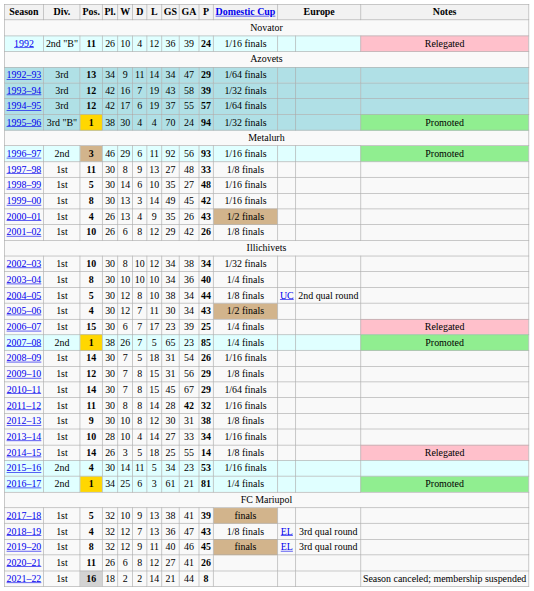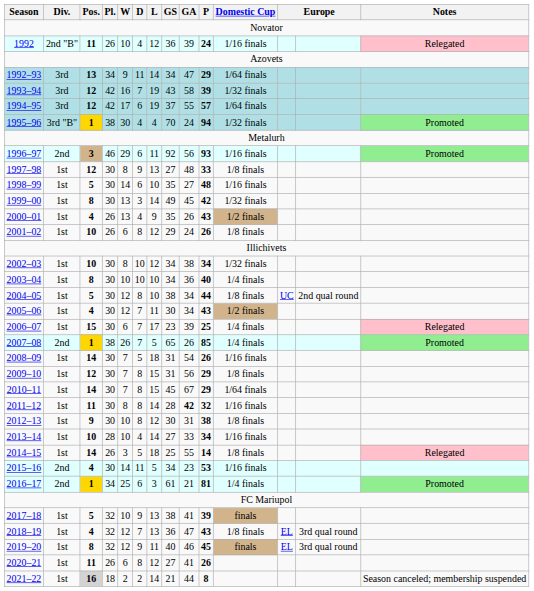 <table class="wikitable">
 <tr>
 <th>Season</th>
 <th>Div.</th>
 <th>Pos.</th>
 <th>Pl.</th>
 <th>W</th>
 <th>D</th>
 <th>L</th>
 <th>GS</th>
 <th>GA</th>
 <th>P</th>
 <th><a href='#'>Domestic Cup</a></th>
 <th colspan=2>Europe</th>
 <th>Notes</th>
 </tr>
 <tr>
 <td align=center colspan=14>Novator</td>
 </tr>
 <tr bgcolor=LightCyan>
 <td align=center><a href='#'>1992</a></td>
 <td align=center>2nd "B"</td>
 <td align=center><strong>11</strong></td>
 <td align=center>26</td>
 <td align=center>10</td>
 <td align=center>4</td>
 <td align=center>12</td>
 <td align=center>36</td>
 <td align=center>39</td>
 <td align=center><strong>24</strong></td>
 <td align=center>1/16 finals</td>
 <td align=center></td>
 <td align=center></td>
 <td align=center bgcolor=pink>Relegated</td>
 </tr>
 <tr>
 <td align=center colspan=14>Azovets</td>
 </tr>
 <tr bgcolor=PowderBlue>
 <td align=center><a href='#'>1992–93</a></td>
 <td align=center>3rd</td>
 <td align=center><strong>13</strong></td>
 <td align=center>34</td>
 <td align=center>9</td>
 <td align=center>11</td>
 <td align=center>14</td>
 <td align=center>34</td>
 <td align=center>47</td>
 <td align=center><strong>29</strong></td>
 <td align=center>1/64 finals</td>
 <td align=center></td>
 <td align=center></td>
 <td align=center></td>
 </tr>
 <tr bgcolor=PowderBlue>
 <td align=center><a href='#'>1993–94</a></td>
 <td align=center>3rd</td>
 <td align=center><strong>12</strong></td>
 <td align=center>42</td>
 <td align=center>16</td>
 <td align=center>7</td>
 <td align=center>19</td>
 <td align=center>43</td>
 <td align=center>58</td>
 <td align=center><strong>39</strong></td>
 <td align=center>1/32 finals</td>
 <td align=center></td>
 <td align=center></td>
 <td align=center></td>
 </tr>
 <tr bgcolor=PowderBlue>
 <td align=center><a href='#'>1994–95</a></td>
 <td align=center>3rd</td>
 <td align=center><strong>12</strong></td>
 <td align=center>42</td>
 <td align=center>17</td>
 <td align=center>6</td>
 <td align=center>19</td>
 <td align=center>37</td>
 <td align=center>55</td>
 <td align=center><strong>57</strong></td>
 <td align=center>1/64 finals</td>
 <td align=center></td>
 <td align=center></td>
 <td align=center></td>
 </tr>
 <tr bgcolor=PowderBlue>
 <td align=center><a href='#'>1995–96</a></td>
 <td align=center>3rd "B"</td>
 <td align=center bgcolor=gold><strong>1</strong></td>
 <td align=center>38</td>
 <td align=center>30</td>
 <td align=center>4</td>
 <td align=center>4</td>
 <td align=center>70</td>
 <td align=center>24</td>
 <td align=center><strong>94</strong></td>
 <td align=center>1/32 finals</td>
 <td align=center></td>
 <td align=center></td>
 <td align=center bgcolor=lightgreen>Promoted</td>
 </tr>
 <tr>
 <td align=center colspan=14>Metalurh</td>
 </tr>
 <tr bgcolor=LightCyan>
 <td align=center><a href='#'>1996–97</a></td>
 <td align=center>2nd</td>
 <td align=center bgcolor=tan><strong>3</strong></td>
 <td align=center>46</td>
 <td align=center>29</td>
 <td align=center>6</td>
 <td align=center>11</td>
 <td align=center>92</td>
 <td align=center>56</td>
 <td align=center><strong>93</strong></td>
 <td align=center>1/16 finals</td>
 <td align=center></td>
 <td align=center></td>
 <td align=center bgcolor=lightgreen>Promoted</td>
 </tr>
 <tr>
 <td align=center><a href='#'>1997–98</a></td>
 <td align=center>1st</td>
-<td align=center><strong>11</strong></td>
+<td align=center><strong>12</strong></td>
 <td align=center>30</td>
 <td align=center>8</td>
 <td align=center>9</td>
 <td align=center>13</td>
 <td align=center>27</td>
 <td align=center>48</td>
 <td align=center><strong>33</strong></td>
 <td align=center>1/8 finals</td>
 <td align=center></td>
 <td align=center></td>
 <td align=center></td>
 </tr>
 <tr>
 <td align=center><a href='#'>1998–99</a></td>
 <td align=center>1st</td>
 <td align=center><strong>5</strong></td>
 <td align=center>30</td>
 <td align=center>14</td>
 <td align=center>6</td>
 <td align=center>10</td>
 <td align=center>35</td>
 <td align=center>27</td>
 <td align=center><strong>48</strong></td>
 <td align=center>1/16 finals</td>
 <td align=center></td>
 <td align=center></td>
 <td align=center></td>
 </tr>
 <tr>
 <td align=center><a href='#'>1999–00</a></td>
 <td align=center>1st</td>
 <td align=center><strong>8</strong></td>
 <td align=center>30</td>
 <td align=center>13</td>
 <td align=center>3</td>
 <td align=center>14</td>
 <td align=center>49</td>
 <td align=center>45</td>
 <td align=center><strong>42</strong></td>
-<td align=center>1/16 finals</td>
+<td align=center>1/32 finals</td>
 <td align=center></td>
 <td align=center></td>
 <td align=center></td>
 </tr>
 <tr>
 <td align=center><a href='#'>2000–01</a></td>
 <td align=center>1st</td>
 <td align=center><strong>4</strong></td>
 <td align=center>26</td>
 <td align=center>13</td>
 <td align=center>4</td>
 <td align=center>9</td>
 <td align=center>35</td>
 <td align=center>26</td>
 <td align=center><strong>43</strong></td>
 <td align=center bgcolor=tan>1/2 finals</td>
 <td align=center></td>
 <td align=center></td>
 <td align=center></td>
 </tr>
 <tr>
 <td align=center><a href='#'>2001–02</a></td>
 <td align=center>1st</td>
 <td align=center><strong>10</strong></td>
 <td align=center>26</td>
 <td align=center>6</td>
 <td align=center>8</td>
 <td align=center>12</td>
 <td align=center>29</td>
-<td align=center>42</td>
+<td align=center>24</td>
 <td align=center><strong>26</strong></td>
 <td align=center>1/8 finals</td>
 <td align=center></td>
 <td align=center></td>
 <td align=center></td>
 </tr>
 <tr>
 <td align=center colspan=14>Illichivets</td>
 </tr>
 <tr>
 <td align=center><a href='#'>2002–03</a></td>
 <td align=center>1st</td>
 <td align=center><strong>10</strong></td>
 <td align=center>30</td>
 <td align=center>8</td>
 <td align=center>10</td>
 <td align=center>12</td>
 <td align=center>34</td>
 <td align=center>38</td>
 <td align=center><strong>34</strong></td>
 <td align=center>1/32 finals</td>
 <td align=center></td>
 <td align=center></td>
 <td align=center></td>
 </tr>
 <tr>
 <td align=center><a href='#'>2003–04</a></td>
 <td align=center>1st</td>
 <td align=center><strong>8</strong></td>
 <td align=center>30</td>
 <td align=center>10</td>
 <td align=center>10</td>
 <td align=center>10</td>
 <td align=center>34</td>
 <td align=center>36</td>
 <td align=center><strong>40</strong></td>
 <td align=center>1/4 finals</td>
 <td align=center></td>
 <td align=center></td>
 <td align=center></td>
 </tr>
 <tr>
 <td align=center><a href='#'>2004–05</a></td>
 <td align=center>1st</td>
 <td align=center><strong>5</strong></td>
 <td align=center>30</td>
 <td align=center>12</td>
 <td align=center>8</td>
 <td align=center>10</td>
 <td align=center>38</td>
 <td align=center>34</td>
 <td align=center><strong>44</strong></td>
 <td align=center>1/8 finals</td>
 <td align=center><a href='#'>UC</a></td>
 <td align=center>2nd qual round</td>
 <td align=center></td>
 </tr>
 <tr>
 <td align=center><a href='#'>2005–06</a></td>
 <td align=center>1st</td>
 <td align=center><strong>4</strong></td>
 <td align=center>30</td>
 <td align=center>12</td>
 <td align=center>7</td>
 <td align=center>11</td>
 <td align=center>30</td>
 <td align=center>34</td>
 <td align=center><strong>43</strong></td>
 <td align=center bgcolor=tan>1/2 finals</td>
 <td align=center></td>
 <td align=center></td>
 <td align=center></td>
 </tr>
 <tr>
 <td align=center><a href='#'>2006–07</a></td>
 <td align=center>1st</td>
 <td align=center><strong>15</strong></td>
 <td align=center>30</td>
 <td align=center>6</td>
 <td align=center>7</td>
 <td align=center>17</td>
 <td align=center>23</td>
 <td align=center>39</td>
 <td align=center><strong>25</strong></td>
 <td align=center>1/4 finals</td>
 <td align=center></td>
 <td align=center></td>
 <td align=center bgcolor=pink>Relegated</td>
 </tr>
 <tr bgcolor=LightCyan>
 <td align=center><a href='#'>2007–08</a></td>
 <td align=center>2nd</td>
 <td align=center bgcolor=gold><strong>1</strong></td>
 <td align=center>38</td>
 <td align=center>26</td>
 <td align=center>7</td>
 <td align=center>5</td>
 <td align=center>65</td>
-<td align=center>23</td>
+<td align=center>26</td>
 <td align=center><strong>85</strong></td>
 <td align=center>1/4 finals</td>
 <td align=center></td>
 <td align=center></td>
 <td align=center bgcolor=lightgreen>Promoted</td>
 </tr>
 <tr>
 <td align=center><a href='#'>2008–09</a></td>
 <td align=center>1st</td>
 <td align=center><strong>14</strong></td>
 <td align=center>30</td>
 <td align=center>7</td>
 <td align=center>5</td>
 <td align=center>18</td>
 <td align=center>31</td>
 <td align=center>54</td>
 <td align=center><strong>26</strong></td>
 <td align=center>1/16 finals</td>
 <td align=center></td>
 <td align=center></td>
 <td align=center></td>
 </tr>
 <tr>
 <td align=center><a href='#'>2009–10</a></td>
 <td align=center>1st</td>
 <td align=center><strong>12</strong></td>
 <td align=center>30</td>
 <td align=center>7</td>
 <td align=center>8</td>
 <td align=center>15</td>
 <td align=center>31</td>
 <td align=center>56</td>
 <td align=center><strong>29</strong></td>
 <td align=center>1/8 finals</td>
 <td align=center></td>
 <td align=center></td>
 <td align=center></td>
 </tr>
 <tr>
 <td align=center><a href='#'>2010–11</a></td>
 <td align=center>1st</td>
 <td align=center><strong>14</strong></td>
 <td align=center>30</td>
 <td align=center>7</td>
 <td align=center>8</td>
 <td align=center>15</td>
 <td align=center>45</td>
 <td align=center>67</td>
 <td align=center><strong>29</strong></td>
 <td align=center>1/64 finals</td>
 <td align=center></td>
 <td align=center></td>
 <td align=center></td>
 </tr>
 <tr>
 <td align=center><a href='#'>2011–12</a></td>
 <td align=center>1st</td>
 <td align=center><strong>11</strong></td>
 <td align=center>30</td>
 <td align=center>8</td>
 <td align=center>8</td>
 <td align=center>14</td>
 <td align=center>28</td>
 <td align=center><strong>42</strong></td>
 <td align=center><strong>32</strong></td>
 <td align=center>1/16 finals</td>
 <td align=center></td>
 <td align=center></td>
 <td align=center></td>
 </tr>
 <tr>
 <td align=center><a href='#'>2012–13</a></td>
 <td align=center>1st</td>
 <td align=center><strong>9</strong></td>
 <td align=center>30</td>
 <td align=center>10</td>
 <td align=center>8</td>
 <td align=center>12</td>
 <td align=center>30</td>
 <td align=center>31</td>
 <td align=center><strong>38</strong></td>
 <td align=center>1/8 finals</td>
 <td align=center></td>
 <td align=center></td>
 <td align=center></td>
 </tr>
 <tr>
 <td align=center><a href='#'>2013–14</a></td>
 <td align=center>1st</td>
 <td align=center><strong>10</strong></td>
 <td align=center>28</td>
 <td align=center>10</td>
 <td align=center>4</td>
 <td align=center>14</td>
 <td align=center>27</td>
 <td align=center>33</td>
 <td align=center><strong>34</strong></td>
 <td align=center>1/16 finals</td>
 <td align=center></td>
 <td align=center></td>
 <td align=center></td>
 </tr>
 <tr>
 <td align="center"><a href='#'>2014–15</a></td>
 <td align="center">1st</td>
 <td align="center"><strong>14</strong></td>
 <td align="center">26</td>
 <td align="center">3</td>
 <td align="center">5</td>
 <td align="center">18</td>
 <td align="center">25</td>
 <td align="center">55</td>
 <td align="center"><strong>14</strong></td>
 <td align=center>1/8 finals</td>
 <td align="center"></td>
 <td align="center"></td>
 <td align="center"  bgcolor=pink>Relegated</td>
 </tr>
 <tr bgcolor=LightCyan>
 <td align="center"><a href='#'>2015–16</a></td>
 <td align="center">2nd</td>
 <td align="center"><strong>4</strong></td>
 <td align="center">30</td>
 <td align="center">14</td>
 <td align="center">11</td>
 <td align="center">5</td>
 <td align="center">34</td>
 <td align="center">23</td>
 <td align="center"><strong>53</strong></td>
 <td align="center">1/16 finals</td>
 <td align="center"></td>
 <td align="center"></td>
 <td align="center"></td>
 </tr>
 <tr bgcolor=LightCyan>
 <td align="center"><a href='#'>2016–17</a></td>
 <td align="center">2nd</td>
 <td align="center" bgcolor=gold><strong>1</strong></td>
 <td align="center">34</td>
 <td align="center">25</td>
 <td align="center">6</td>
 <td align="center">3</td>
 <td align="center">61</td>
 <td align="center">21</td>
 <td align="center"><strong>81</strong></td>
 <td align="center">1/4 finals</td>
 <td align="center"></td>
 <td align="center"></td>
 <td align=center bgcolor=lightgreen>Promoted</td>
 </tr>
 <tr>
 <td align=center colspan=14>FC Mariupol</td>
 </tr>
 <tr>
 <td align="center"><a href='#'>2017–18</a></td>
 <td align="center">1st</td>
 <td align="center"><strong>5</strong></td>
 <td align="center">32</td>
 <td align="center">10</td>
 <td align="center">9</td>
 <td align="center">13</td>
 <td align="center">38</td>
 <td align="center">41</td>
 <td align="center"><strong>39</strong></td>
 <td align=center bgcolor=tan> finals</td>
 <td align="center"></td>
 <td align="center"></td>
 <td align="center"></td>
 </tr>
 <tr>
 <td align="center"><a href='#'>2018–19</a></td>
 <td align="center">1st</td>
 <td align="center"><strong>4</strong></td>
 <td align="center">32</td>
 <td align="center">12</td>
 <td align="center">7</td>
 <td align="center">13</td>
 <td align="center">36</td>
 <td align="center">47</td>
 <td align="center"><strong>43</strong></td>
 <td align=center>1/8 finals</td>
 <td align="center"><a href='#'>EL</a></td>
 <td align="center">3rd qual round</td>
 <td align="center"></td>
 </tr>
 <tr>
 <td align="center"><a href='#'>2019–20</a></td>
 <td align="center">1st</td>
 <td align="center"><strong>8</strong></td>
 <td align="center">32</td>
 <td align="center">12</td>
 <td align="center">9</td>
 <td align="center">11</td>
 <td align="center">40</td>
 <td align="center">46</td>
 <td align="center"><strong>45</strong></td>
 <td align=center bgcolor=tan> finals</td>
 <td align="center"><a href='#'>EL</a></td>
 <td align="center">3rd qual round</td>
 <td align="center"></td>
 </tr>
 <tr>
 <td align="center"><a href='#'>2020–21</a></td>
 <td align="center">1st</td>
 <td align="center"><strong>11</strong></td>
 <td align="center">26</td>
 <td align="center">6</td>
 <td align="center">8</td>
 <td align="center">12</td>
 <td align="center">27</td>
 <td align="center">41</td>
 <td align="center"><strong>26</strong></td>
 <td align="center"></td>
 <td align="center"></td>
 <td align="center"></td>
 <td align="center"></td>
 </tr>
 <tr>
 <td align="center"><a href='#'>2021–22</a></td>
 <td align="center">1st</td>
 <td align="center" bgcolor=lightgrey><strong>16</strong></td>
 <td align="center">18</td>
 <td align="center">2</td>
 <td align="center">2</td>
 <td align="center">14</td>
 <td align="center">21</td>
 <td align="center">44</td>
 <td align="center"><strong>8</strong></td>
 <td align="center"></td>
 <td align="center"></td>
 <td align="center"></td>
 <td align="center">Season canceled; membership suspended</td>
 </tr>
 </table>
